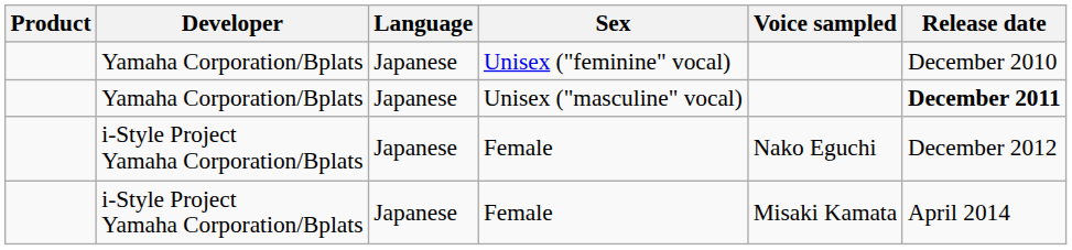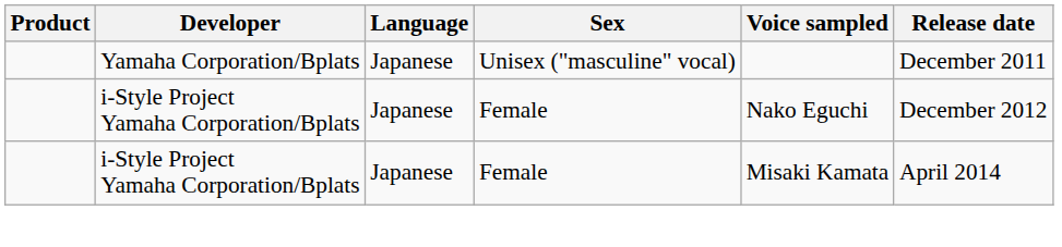 <table class="wikitable sortable">
 <tr>
 <th>Product</th>
 <th>Developer</th>
 <th>Language</th>
 <th>Sex</th>
 <th>Voice sampled</th>
 <th>Release date</th>
 </tr>
 <tr>
 <td></td>
 <td>Yamaha Corporation/Bplats</td>
 <td>Japanese</td>
-<td><a href='#'>Unisex</a> ("feminine" vocal)</td>
-<td></td>
-<td>December 2010</td>
-</tr>
-<tr>
-<td></td>
-<td>Yamaha Corporation/Bplats</td>
-<td>Japanese</td>
 <td>Unisex ("masculine" vocal)</td>
 <td></td>
-<td><strong>December 2011</strong></td>
+<td>December 2011</td>
 </tr>
 <tr>
 <td></td>
 <td>i-Style Project<br>Yamaha Corporation/Bplats</td>
 <td>Japanese</td>
 <td>Female</td>
 <td>Nako Eguchi</td>
 <td>December 2012</td>
 </tr>
 <tr>
 <td></td>
 <td>i-Style Project<br>Yamaha Corporation/Bplats</td>
 <td>Japanese</td>
 <td>Female</td>
 <td>Misaki Kamata</td>
 <td>April 2014</td>
 </tr>
 </table>
